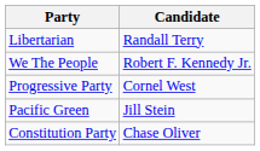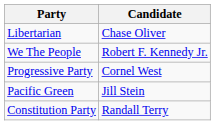 <table class="wikitable">
 <tr>
 <th>Party</th>
 <th>Candidate</th>
 </tr>
 <tr>
 <td><a href='#'>Libertarian</a></td>
-<td><a href='#'>Randall Terry</a></td>
+<td><a href='#'>Chase Oliver</a></td>
 </tr>
 <tr>
 <td><a href='#'>We The People</a></td>
 <td><a href='#'>Robert F. Kennedy Jr.</a></td>
 </tr>
 <tr>
 <td><a href='#'>Progressive Party</a></td>
 <td><a href='#'>Cornel West</a></td>
 </tr>
 <tr>
 <td><a href='#'>Pacific Green</a></td>
 <td><a href='#'>Jill Stein</a></td>
 </tr>
 <tr>
 <td><a href='#'>Constitution Party</a></td>
-<td><a href='#'>Chase Oliver</a></td>
+<td><a href='#'>Randall Terry</a></td>
 </tr>
 </table>
